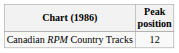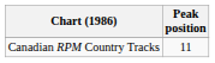 <table class="wikitable sortable">
 <tr>
 <th align="left">Chart (1986)</th>
 <th align="center">Peak<br>position</th>
 </tr>
 <tr>
 </tr>
 <tr>
 <td align="left">Canadian <em>RPM</em> Country Tracks</td>
-<td align="center">12</td>
+<td align="center">11</td>
 </tr>
 </table>
